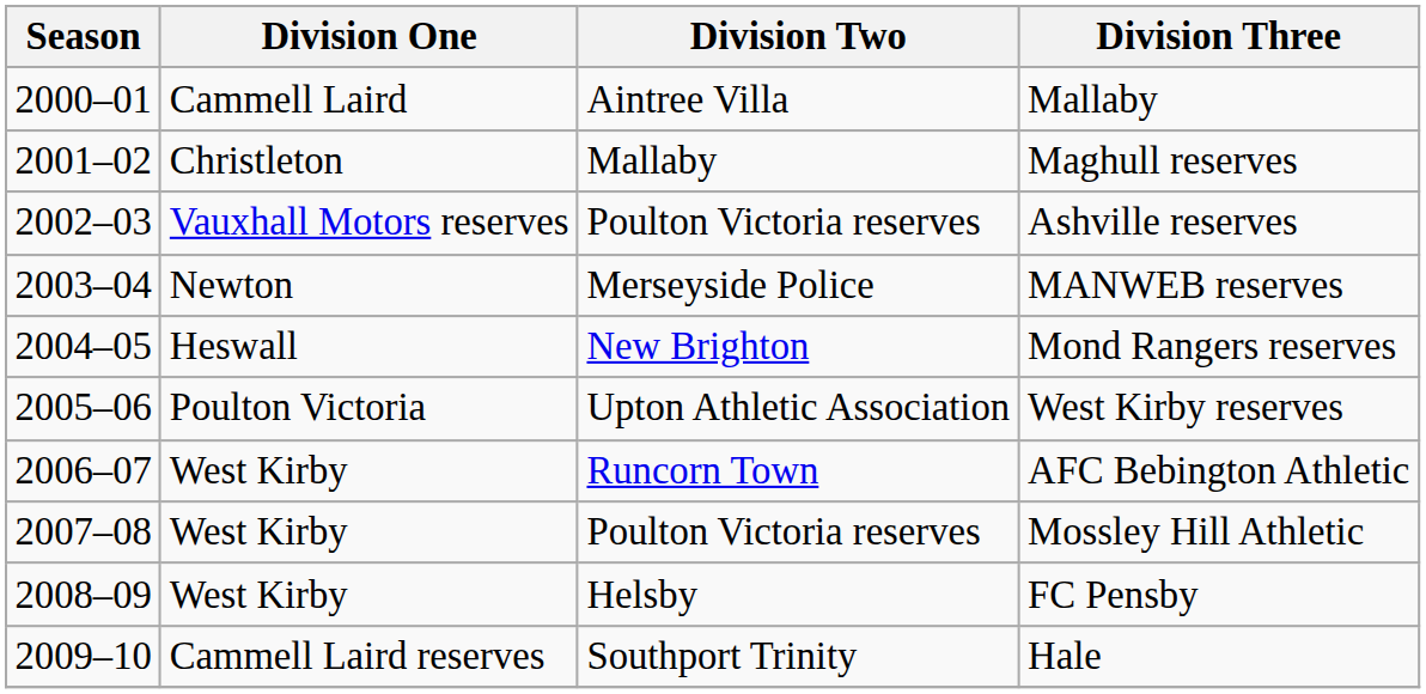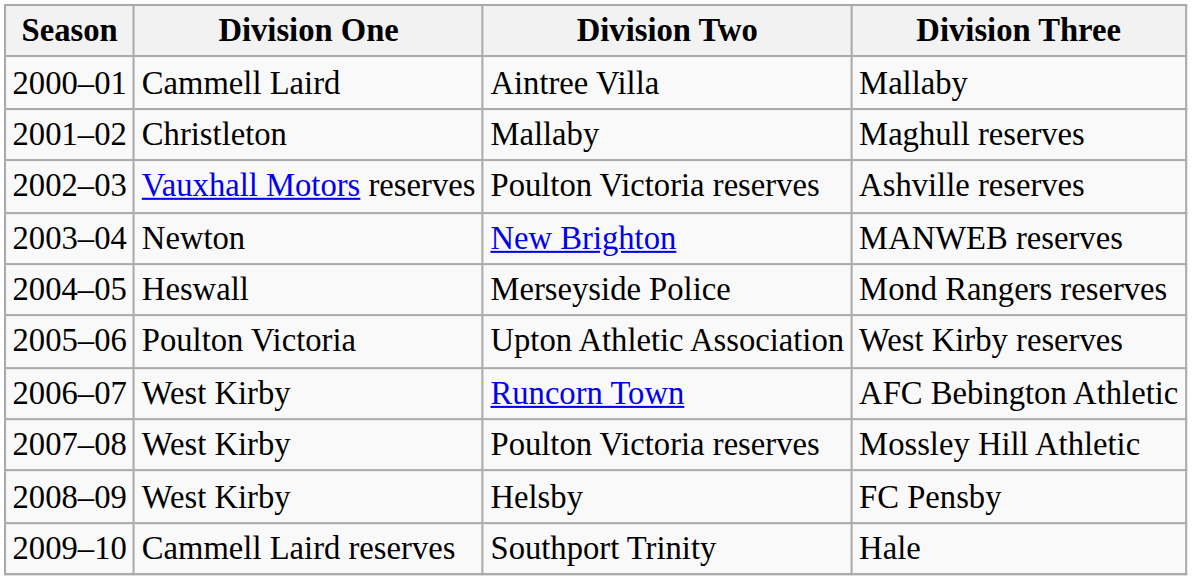 <table class="wikitable">
 <tr>
 <th>Season</th>
 <th>Division One</th>
 <th>Division Two</th>
 <th>Division Three</th>
 </tr>
 <tr>
 <td>2000–01</td>
 <td>Cammell Laird</td>
 <td>Aintree Villa</td>
 <td>Mallaby</td>
 </tr>
 <tr>
 <td>2001–02</td>
 <td>Christleton</td>
 <td>Mallaby</td>
 <td>Maghull reserves</td>
 </tr>
 <tr>
 <td>2002–03</td>
 <td><a href='#'>Vauxhall Motors</a> reserves</td>
 <td>Poulton Victoria reserves</td>
 <td>Ashville reserves</td>
 </tr>
 <tr>
 <td>2003–04</td>
 <td>Newton</td>
-<td>Merseyside Police</td>
+<td><a href='#'>New Brighton</a></td>
 <td>MANWEB reserves</td>
 </tr>
 <tr>
 <td>2004–05</td>
 <td>Heswall</td>
-<td><a href='#'>New Brighton</a></td>
+<td>Merseyside Police</td>
 <td>Mond Rangers reserves</td>
 </tr>
 <tr>
 <td>2005–06</td>
 <td>Poulton Victoria</td>
 <td>Upton Athletic Association</td>
 <td>West Kirby reserves</td>
 </tr>
 <tr>
 <td>2006–07</td>
 <td>West Kirby</td>
 <td><a href='#'>Runcorn Town</a></td>
 <td>AFC Bebington Athletic</td>
 </tr>
 <tr>
 <td>2007–08</td>
 <td>West Kirby</td>
 <td>Poulton Victoria reserves</td>
 <td>Mossley Hill Athletic</td>
 </tr>
 <tr>
 <td>2008–09</td>
 <td>West Kirby</td>
 <td>Helsby</td>
 <td>FC Pensby</td>
 </tr>
 <tr>
 <td>2009–10</td>
 <td>Cammell Laird reserves</td>
 <td>Southport Trinity</td>
 <td>Hale</td>
 </tr>
 <tr>
 </tr>
 </table>
